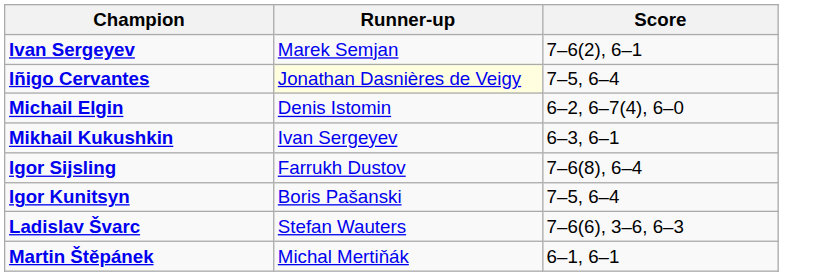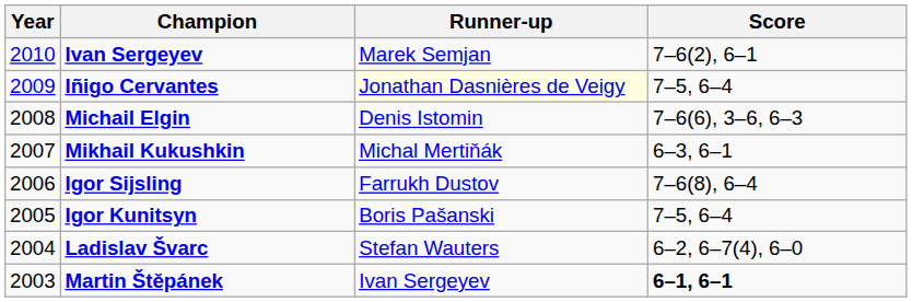 <table class="wikitable" style="font-size:90%">
 <tr>
+<th>Year</th>
 <th width="200">Champion</th>
 <th width="200">Runner-up</th>
 <th width="175">Score</th>
 </tr>
 <tr>
+<td><a href='#'>2010</a></td>
 <td> <strong><a href='#'>Ivan Sergeyev</a></strong></td>
 <td> <a href='#'>Marek Semjan</a></td>
 <td>7–6(2), 6–1</td>
 </tr>
 <tr>
+<td><a href='#'>2009</a></td>
 <td> <strong><a href='#'>Iñigo Cervantes</a></strong></td>
 <td style="background: lightyellow;"> <a href='#'>Jonathan Dasnières de Veigy</a></td>
 <td>7–5, 6–4</td>
 </tr>
 <tr>
+<td>2008</td>
 <td> <strong><a href='#'>Michail Elgin</a></strong></td>
 <td> <a href='#'>Denis Istomin</a></td>
-<td>6–2, 6–7(4), 6–0</td>
+<td>7–6(6), 3–6, 6–3</td>
 </tr>
 <tr>
+<td>2007</td>
 <td> <strong><a href='#'>Mikhail Kukushkin</a></strong></td>
-<td> <a href='#'>Ivan Sergeyev</a></td>
+<td> <a href='#'>Michal Mertiňák</a></td>
 <td>6–3, 6–1</td>
 </tr>
 <tr>
+<td>2006</td>
 <td> <strong><a href='#'>Igor Sijsling</a></strong></td>
 <td> <a href='#'>Farrukh Dustov</a></td>
 <td>7–6(8), 6–4</td>
 </tr>
 <tr>
+<td>2005</td>
 <td> <strong><a href='#'>Igor Kunitsyn</a></strong></td>
 <td> <a href='#'>Boris Pašanski</a></td>
 <td>7–5, 6–4</td>
 </tr>
 <tr>
+<td>2004</td>
 <td> <strong><a href='#'>Ladislav Švarc</a></strong></td>
 <td> <a href='#'>Stefan Wauters</a></td>
-<td>7–6(6), 3–6, 6–3</td>
+<td>6–2, 6–7(4), 6–0</td>
 </tr>
 <tr>
+<td>2003</td>
 <td> <strong><a href='#'>Martin Štěpánek</a></strong></td>
-<td> <a href='#'>Michal Mertiňák</a></td>
-<td>6–1, 6–1</td>
+<td> <a href='#'>Ivan Sergeyev</a></td>
+<td><strong>6–1, 6–1</strong></td>
 </tr>
 </table>
